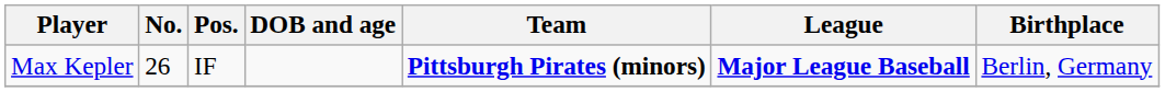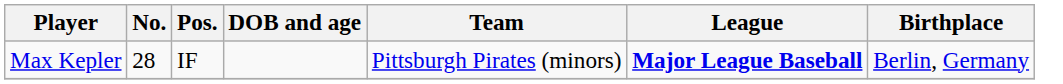 <table class="wikitable sortable">
 <tr>
 <th>Player</th>
 <th>No.</th>
 <th>Pos.</th>
 <th>DOB and age</th>
 <th>Team</th>
 <th>League</th>
 <th>Birthplace</th>
 </tr>
 <tr>
 <td><a href='#'>Max Kepler</a></td>
-<td>26</td>
+<td>28</td>
 <td>IF</td>
 <td></td>
-<td><strong> <a href='#'>Pittsburgh Pirates</a> (minors)</strong></td>
+<td> <a href='#'>Pittsburgh Pirates</a> (minors)</td>
 <td><strong><a href='#'>Major League Baseball</a></strong></td>
 <td><a href='#'>Berlin</a>, <a href='#'>Germany</a></td>
 </tr>
 <tr>
 </tr>
 </table>
